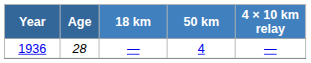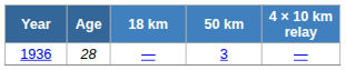 <table class="wikitable" style="font-size:95%; text-align:center; border:grey solid 1px; border-collapse:collapse; background:#ffffff;">
 <tr>
 <th style="background-color:#369; color:white; width:60px;"> Year </th>
 <th style="background-color:#369; color:white; width:40px;"> Age </th>
 <th style="background-color:#4180be; color:white; width:75px;"> 18 km </th>
 <th style="background-color:#4180be; color:white; width:75px;"> 50 km </th>
 <th style="background-color:#4180be; color:white; width:75px;"> 4 × 10 km <br> relay </th>
 </tr>
 <tr>
 <td><a href='#'>1936</a></td>
 <td><em>28</em></td>
 <td><a href='#'>—</a></td>
-<td><a href='#'>4</a></td>
+<td><a href='#'>3</a></td>
 <td><a href='#'>—</a></td>
 </tr>
 <tr>
 </tr>
 </table>
